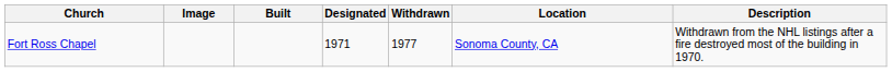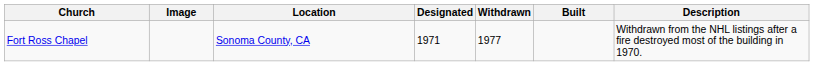 <table class="wikitable sortable" style="width:98%">
 <tr>
 <th width="18%"><strong>Church</strong></th>
 <th width="8%" class="unsortable"><strong>Image</strong></th>
-<th width="10%"><strong>Built</strong></th>
+<th width="25%"><strong>Location</strong></th>
 <th>Designated</th>
 <th>Withdrawn</th>
-<th width="25%"><strong>Location</strong></th>
+<th width="10%"><strong>Built</strong></th>
 <th class="unsortable"><strong>Description</strong></th>
 </tr>
 <tr>
 <td><a href='#'>Fort Ross Chapel</a></td>
 <td></td>
-<td></td>
+<td><a href='#'>Sonoma County, CA</a></td>
 <td>1971</td>
 <td>1977</td>
-<td><a href='#'>Sonoma County, CA</a></td>
+<td></td>
 <td>Withdrawn from the NHL listings after a fire destroyed most of the building in 1970.</td>
 </tr>
 </table>
